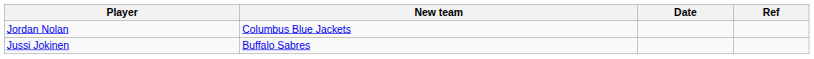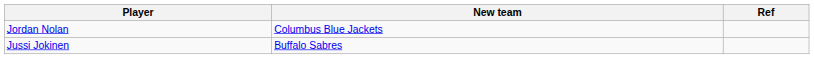 <table class="wikitable" style="width:98%;">
 <tr style="background:#ddd; text-align:center;">
 <th>Player</th>
 <th>New team</th>
-<th>Date</th>
 <th>Ref</th>
 </tr>
 <tr>
 <td><a href='#'>Jordan Nolan</a></td>
 <td><a href='#'>Columbus Blue Jackets</a></td>
 <td></td>
-<td></td>
 </tr>
 <tr>
 <td><a href='#'>Jussi Jokinen</a></td>
 <td><a href='#'>Buffalo Sabres</a></td>
 <td></td>
-<td></td>
 </tr>
 </table>
